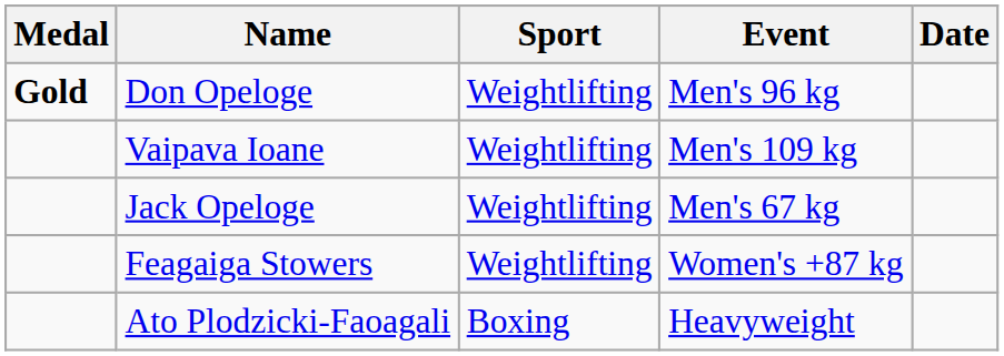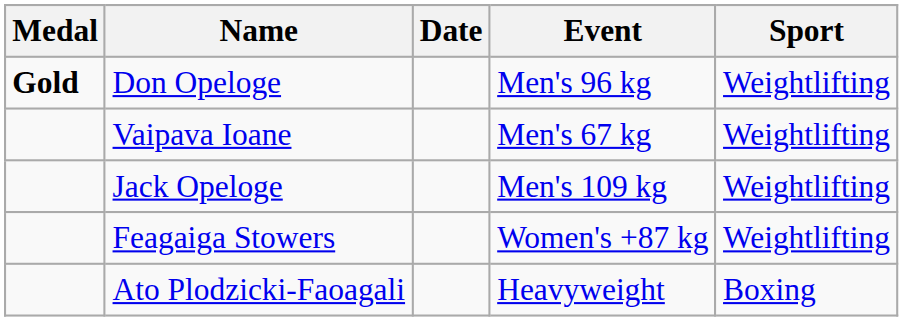 <table class="wikitable sortable" style="font-size: 95%;">
 <tr>
 <th>Medal</th>
 <th>Name</th>
+<th>Date</th>
+<th>Event</th>
 <th>Sport</th>
-<th>Event</th>
-<th>Date</th>
 </tr>
 <tr>
 <td><strong> Gold</strong></td>
 <td><a href='#'>Don Opeloge</a></td>
+<td></td>
+<td><a href='#'>Men's 96 kg</a></td>
 <td><a href='#'>Weightlifting</a></td>
-<td><a href='#'>Men's 96 kg</a></td>
-<td></td>
 </tr>
 <tr>
 <td></td>
 <td><a href='#'>Vaipava Ioane</a></td>
+<td></td>
+<td><a href='#'>Men's 67 kg</a></td>
 <td><a href='#'>Weightlifting</a></td>
-<td><a href='#'>Men's 109 kg</a></td>
-<td></td>
 </tr>
 <tr>
 <td></td>
 <td><a href='#'>Jack Opeloge</a></td>
+<td></td>
+<td><a href='#'>Men's 109 kg</a></td>
 <td><a href='#'>Weightlifting</a></td>
-<td><a href='#'>Men's 67 kg</a></td>
-<td></td>
 </tr>
 <tr>
 <td></td>
 <td><a href='#'>Feagaiga Stowers</a></td>
+<td></td>
+<td><a href='#'>Women's +87 kg</a></td>
 <td><a href='#'>Weightlifting</a></td>
-<td><a href='#'>Women's +87 kg</a></td>
-<td></td>
 </tr>
 <tr>
 <td></td>
 <td><a href='#'>Ato Plodzicki-Faoagali</a></td>
+<td></td>
+<td><a href='#'>Heavyweight</a></td>
 <td><a href='#'>Boxing</a></td>
-<td><a href='#'>Heavyweight</a></td>
-<td></td>
 </tr>
 </table>
